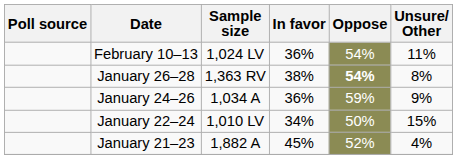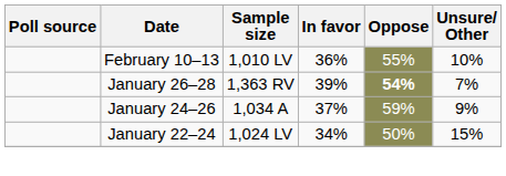 <table class="wikitable sortable collapsible" style="text-align:center;line-height:17px">
 <tr>
 <th>Poll source</th>
 <th>Date</th>
 <th>Sample<br>size</th>
 <th>In favor</th>
 <th>Oppose</th>
 <th>Unsure/<br>Other</th>
 </tr>
 <tr>
 <td></td>
 <td>February 10–13</td>
-<td>1,024 LV</td>
+<td>1,010 LV</td>
 <td>36%</td>
-<td style="background:#8B8B54; color: white">54%</td>
-<td>11%</td>
+<td style="background:#8B8B54; color: white">55%</td>
+<td>10%</td>
 </tr>
 <tr>
 <td></td>
 <td>January 26–28</td>
 <td>1,363 RV</td>
-<td>38%</td>
+<td>39%</td>
 <td style="background:#8B8B54; color: white"><strong>54%</strong></td>
-<td>8%</td>
+<td>7%</td>
 </tr>
 <tr>
 <td></td>
 <td>January 24–26</td>
 <td>1,034 A</td>
-<td>36%</td>
+<td>37%</td>
 <td style="background:#8B8B54; color: white">59%</td>
 <td>9%</td>
 </tr>
 <tr>
 <td></td>
 <td>January 22–24</td>
-<td>1,010 LV</td>
+<td>1,024 LV</td>
 <td>34%</td>
 <td style="background:#8B8B54; color: white">50%</td>
 <td>15%</td>
 </tr>
 <tr>
-<td></td>
-<td>January 21–23</td>
-<td>1,882 A</td>
-<td>45%</td>
-<td style="background:#8B8B54; color: white">52%</td>
-<td>4%</td>
-</tr>
-<tr>
 </tr>
 </table>
